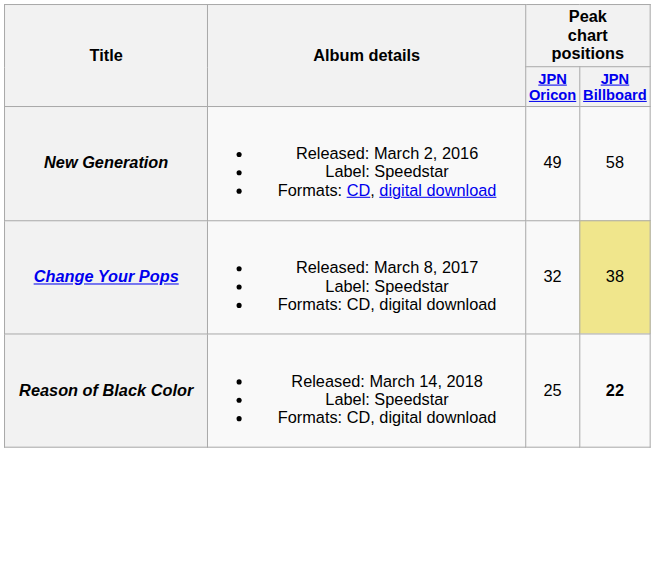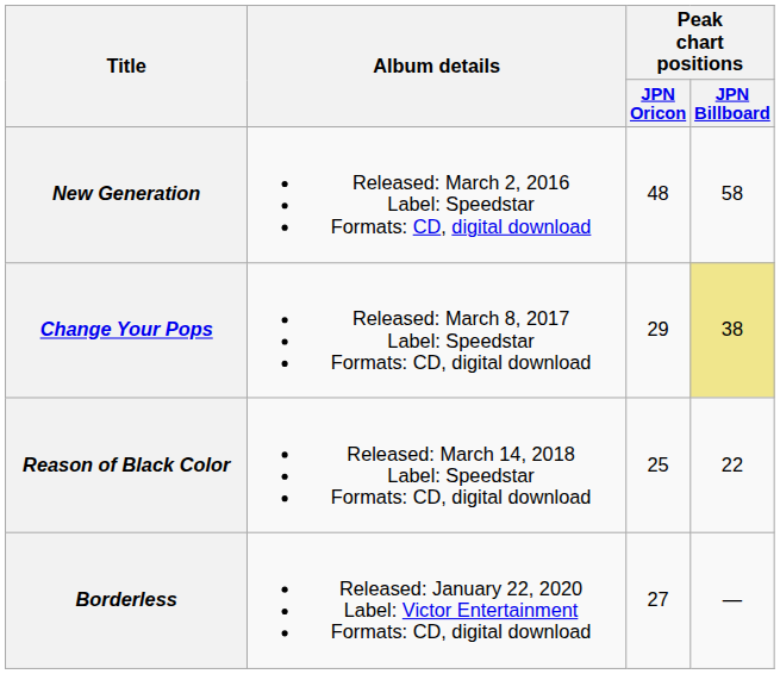 <table class="wikitable plainrowheaders" style="text-align:center;">
 <tr>
 <th scope="col" rowspan="2" style="width:12em;">Title</th>
 <th scope="col" rowspan="2" style="width:19em;">Album details</th>
 <th scope="col" colspan="2">Peak<br>chart<br>positions</th>
 </tr>
 <tr>
 <th scope="col" style="width:2.9em;font-size:90%;"><a href='#'>JPN<br>Oricon</a><br></th>
 <th scope="col" style="width:2.9em;font-size:90%;"><a href='#'>JPN<br>Billboard</a><br></th>
 </tr>
 <tr>
 <th scope="row"><em>New Generation</em></th>
 <td><br><ul><li>Released: March 2, 2016</li><li>Label: Speedstar</li><li>Formats: <a href='#'>CD</a>, <a href='#'>digital download</a></li></ul></td>
-<td>49</td>
+<td>48</td>
 <td>58</td>
 </tr>
 <tr>
 <th scope="row"><em><a href='#'>Change Your Pops</a></em></th>
 <td><br><ul><li>Released: March 8, 2017</li><li>Label: Speedstar</li><li>Formats: CD, digital download</li></ul></td>
-<td>32</td>
+<td>29</td>
 <td style="background: khaki;">38</td>
 </tr>
 <tr>
 <th scope="row"><em>Reason of Black Color</em></th>
 <td><br><ul><li>Released: March 14, 2018</li><li>Label: Speedstar</li><li>Formats: CD, digital download</li></ul></td>
 <td>25</td>
-<td><strong>22</strong></td>
+<td>22</td>
+</tr>
+<tr>
+<th scope="row"><em>Borderless</em></th>
+<td><br><ul><li>Released: January 22, 2020</li><li>Label: <a href='#'>Victor Entertainment</a></li><li>Formats: CD, digital download</li></ul></td>
+<td>27</td>
+<td>—</td>
 </tr>
 </table>
